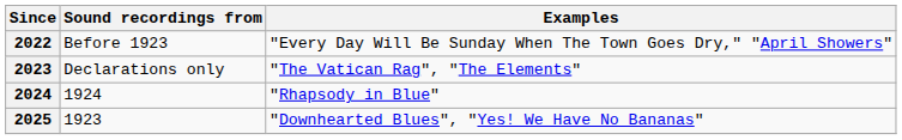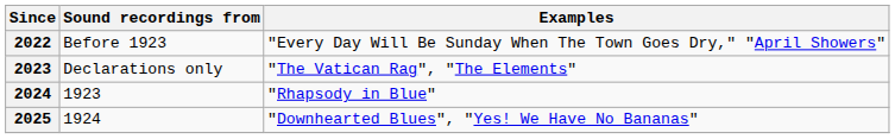 <table class="wikitable" border="1" style="margin-left:9px;">
 <tr>
 <th scope="col">Since</th>
 <th scope="col">Sound recordings from</th>
 <th scope="col">Examples</th>
 </tr>
 <tr>
 <th scope="row">2022</th>
 <td>Before 1923</td>
 <td>"Every Day Will Be Sunday When The Town Goes Dry," "<a href='#'>April Showers</a>"</td>
 </tr>
 <tr>
 <th scope="row">2023</th>
 <td>Declarations only</td>
 <td>"<a href='#'>The Vatican Rag</a>", "<a href='#'>The Elements</a>"</td>
 </tr>
 <tr>
 <th scope="row">2024</th>
-<td>1924</td>
+<td>1923</td>
 <td>"<a href='#'>Rhapsody in Blue</a>"</td>
 </tr>
 <tr>
 <th scope="row">2025</th>
-<td>1923</td>
+<td>1924</td>
 <td>"<a href='#'>Downhearted Blues</a>", "<a href='#'>Yes! We Have No Bananas</a>"</td>
 </tr>
 <tr>
 </tr>
 </table>
